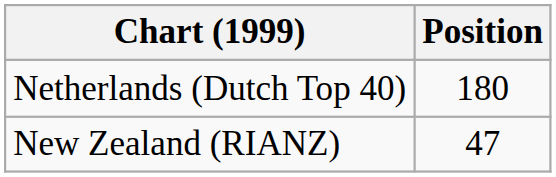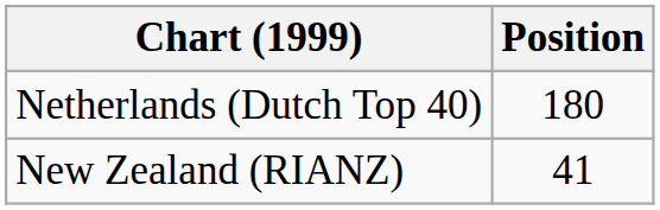 <table class="wikitable plainrowheaders">
 <tr>
 <th>Chart (1999)</th>
 <th>Position</th>
 </tr>
 <tr>
 <td>Netherlands (Dutch Top 40)</td>
 <td align="center">180</td>
 </tr>
 <tr>
 <td>New Zealand (RIANZ)</td>
-<td align="center">47</td>
+<td align="center">41</td>
 </tr>
 </table>
